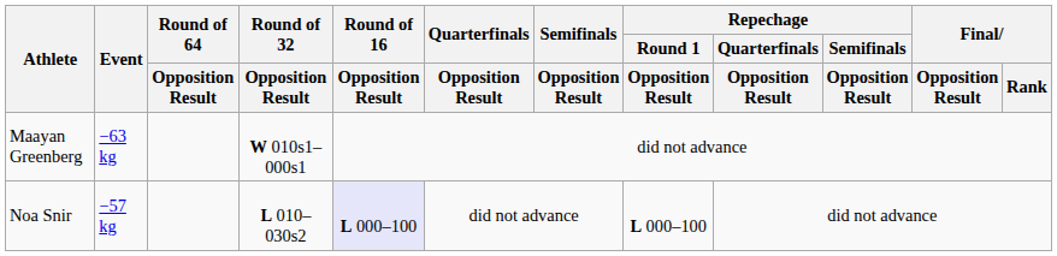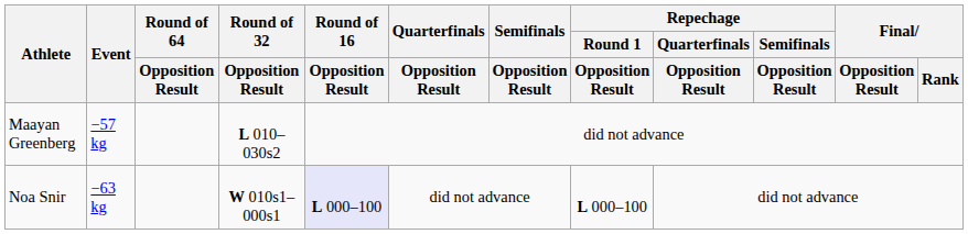 <table class="wikitable" style="font-size:90%">
 <tr>
 <th rowspan="3">Athlete</th>
 <th rowspan="3">Event</th>
 <th rowspan="2">Round of 64</th>
 <th rowspan="2">Round of 32</th>
 <th rowspan="2">Round of 16</th>
 <th rowspan="2">Quarterfinals</th>
 <th rowspan="2">Semifinals</th>
 <th colspan="3">Repechage</th>
 <th rowspan="2" colspan="2">Final/</th>
 </tr>
 <tr>
 <th>Round 1</th>
 <th>Quarterfinals</th>
 <th>Semifinals</th>
 </tr>
 <tr>
 <th>Opposition<br>Result</th>
 <th>Opposition<br>Result</th>
 <th>Opposition<br>Result</th>
 <th>Opposition<br>Result</th>
 <th>Opposition<br>Result</th>
 <th>Opposition<br>Result</th>
 <th>Opposition<br>Result</th>
 <th>Opposition<br>Result</th>
 <th>Opposition<br>Result</th>
 <th>Rank</th>
 </tr>
 <tr align=center>
 <td align=left>Maayan Greenberg</td>
-<td align=left><a href='#'>−63 kg</a></td>
+<td align=left><a href='#'>−57 kg</a></td>
 <td></td>
-<td><br> <strong>W</strong> 010s1–000s1</td>
+<td><br> <strong>L</strong> 010–030s2</td>
 <td colspan="8">did not advance</td>
 </tr>
 <tr align=center>
 <td align=left>Noa Snir</td>
-<td align=left><a href='#'>−57 kg</a></td>
+<td align=left><a href='#'>−63 kg</a></td>
 <td></td>
-<td><br> <strong>L</strong> 010–030s2</td>
+<td><br> <strong>W</strong> 010s1–000s1</td>
 <td style="background: lavender;"><br> <strong>L</strong> 000–100</td>
 <td colspan="2">did not advance</td>
 <td><br> <strong>L</strong> 000–100</td>
 <td colspan="4">did not advance</td>
 </tr>
 </table>
